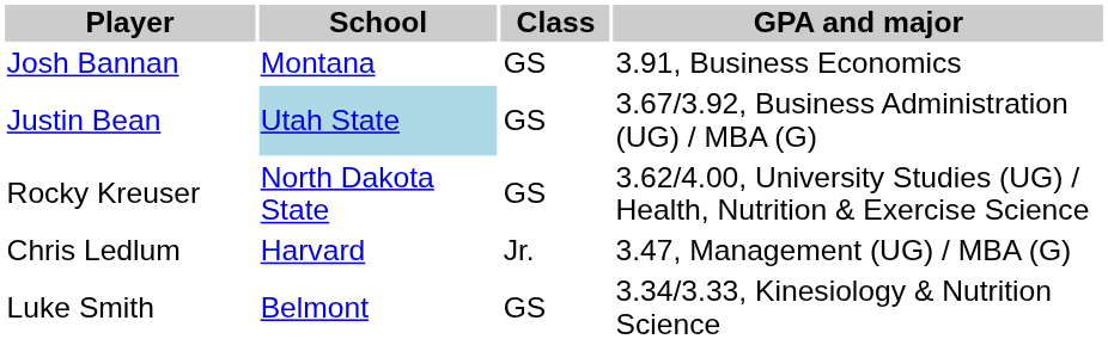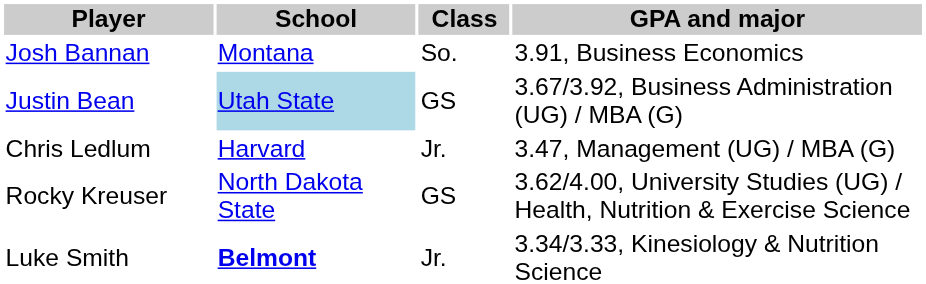 <table style="width:600px" "border:'1' 'solid' 'gray' ">
 <tr>
 <th style="background:#ccc; width:23%;">Player</th>
 <th style="background:#ccc; width:22%;">School</th>
 <th style="background:#ccc; width:10%;">Class</th>
 <th style="background:#ccc; width:45%;">GPA and major</th>
 </tr>
 <tr>
 <td><a href='#'>Josh Bannan</a></td>
 <td><a href='#'>Montana</a></td>
-<td>GS</td>
+<td>So.</td>
 <td>3.91, Business Economics</td>
 </tr>
 <tr>
 <td><a href='#'>Justin Bean</a></td>
 <td style="background: lightblue;"><a href='#'>Utah State</a></td>
 <td>GS</td>
 <td>3.67/3.92, Business Administration (UG) / MBA (G)</td>
 </tr>
 <tr>
+<td>Chris Ledlum</td>
+<td><a href='#'>Harvard</a></td>
+<td>Jr.</td>
+<td>3.47, Management (UG) / MBA (G)</td>
+</tr>
+<tr>
 <td>Rocky Kreuser</td>
 <td><a href='#'>North Dakota State</a></td>
 <td>GS</td>
 <td>3.62/4.00, University Studies (UG) / Health, Nutrition & Exercise Science</td>
 </tr>
 <tr>
-<td>Chris Ledlum</td>
-<td><a href='#'>Harvard</a></td>
+<td>Luke Smith</td>
+<td><strong><a href='#'>Belmont</a></strong></td>
 <td>Jr.</td>
-<td>3.47, Management (UG) / MBA (G)</td>
-</tr>
-<tr>
-<td>Luke Smith</td>
-<td><a href='#'>Belmont</a></td>
-<td>GS</td>
 <td>3.34/3.33, Kinesiology & Nutrition Science</td>
 </tr>
 </table>
